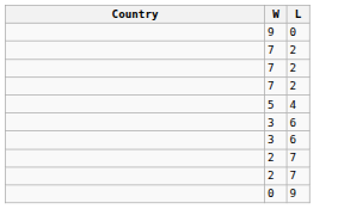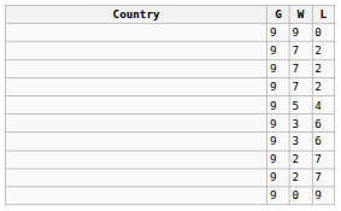 <table class="wikitable">
 <tr>
 <th bgcolor="#efefef" width="300">Country</th>
+<th bgcolor="#efefef" width="20">G</th>
 <th bgcolor="#efefef" width="20">W</th>
 <th bgcolor="#efefef" width="20">L</th>
 </tr>
 <tr>
 <td></td>
 <td>9</td>
+<td>9</td>
 <td>0</td>
 </tr>
 <tr>
 <td></td>
+<td>9</td>
 <td>7</td>
 <td>2</td>
 </tr>
 <tr>
 <td></td>
+<td>9</td>
 <td>7</td>
 <td>2</td>
 </tr>
 <tr>
 <td></td>
+<td>9</td>
 <td>7</td>
 <td>2</td>
 </tr>
 <tr>
 <td></td>
+<td>9</td>
 <td>5</td>
 <td>4</td>
 </tr>
 <tr>
 <td></td>
+<td>9</td>
 <td>3</td>
 <td>6</td>
 </tr>
 <tr>
 <td></td>
+<td>9</td>
 <td>3</td>
 <td>6</td>
 </tr>
 <tr>
 <td></td>
+<td>9</td>
 <td>2</td>
 <td>7</td>
 </tr>
 <tr>
 <td></td>
+<td>9</td>
 <td>2</td>
 <td>7</td>
 </tr>
 <tr>
 <td></td>
+<td>9</td>
 <td>0</td>
 <td>9</td>
 </tr>
 </table>
